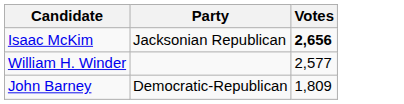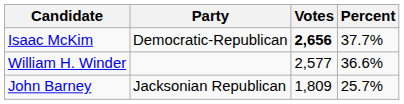 <table class=wikitable>
 <tr>
 <th>Candidate</th>
 <th>Party</th>
 <th>Votes</th>
+<th>Percent</th>
 </tr>
 <tr>
 <td><a href='#'>Isaac McKim</a></td>
-<td>Jacksonian Republican</td>
+<td>Democratic-Republican</td>
 <td><strong>2,656</strong></td>
+<td>37.7%</td>
 </tr>
 <tr>
 <td><a href='#'>William H. Winder</a></td>
 <td></td>
 <td>2,577</td>
+<td>36.6%</td>
 </tr>
 <tr>
 <td><a href='#'>John Barney</a></td>
-<td>Democratic-Republican</td>
+<td>Jacksonian Republican</td>
 <td>1,809</td>
+<td>25.7%</td>
 </tr>
 </table>
